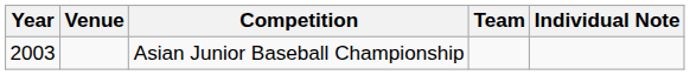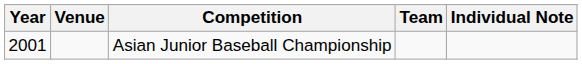 <table class="wikitable">
 <tr>
 <th>Year</th>
 <th>Venue</th>
 <th>Competition</th>
 <th>Team</th>
 <th>Individual Note</th>
 </tr>
 <tr>
-<td>2003</td>
+<td>2001</td>
 <td></td>
 <td>Asian Junior Baseball Championship</td>
 <td style="text-align:center"></td>
 <td></td>
 </tr>
 </table>
